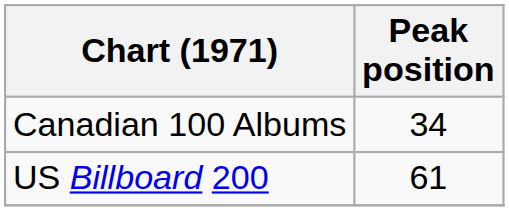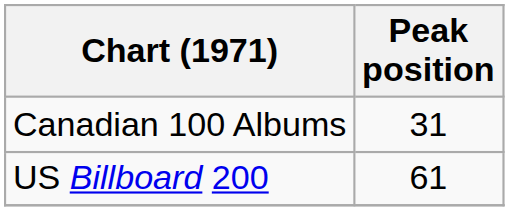 <table class="wikitable" border="1">
 <tr>
 <th scope="col">Chart (1971)</th>
 <th scope="col">Peak<br>position</th>
 </tr>
 <tr>
 <td>Canadian 100 Albums</td>
-<td style="text-align:center;">34</td>
+<td style="text-align:center;">31</td>
 </tr>
 <tr>
 <td>US <em><a href='#'>Billboard</a></em> <a href='#'>200</a></td>
 <td style="text-align:center;">61</td>
 </tr>
 <tr>
 </tr>
 </table>
